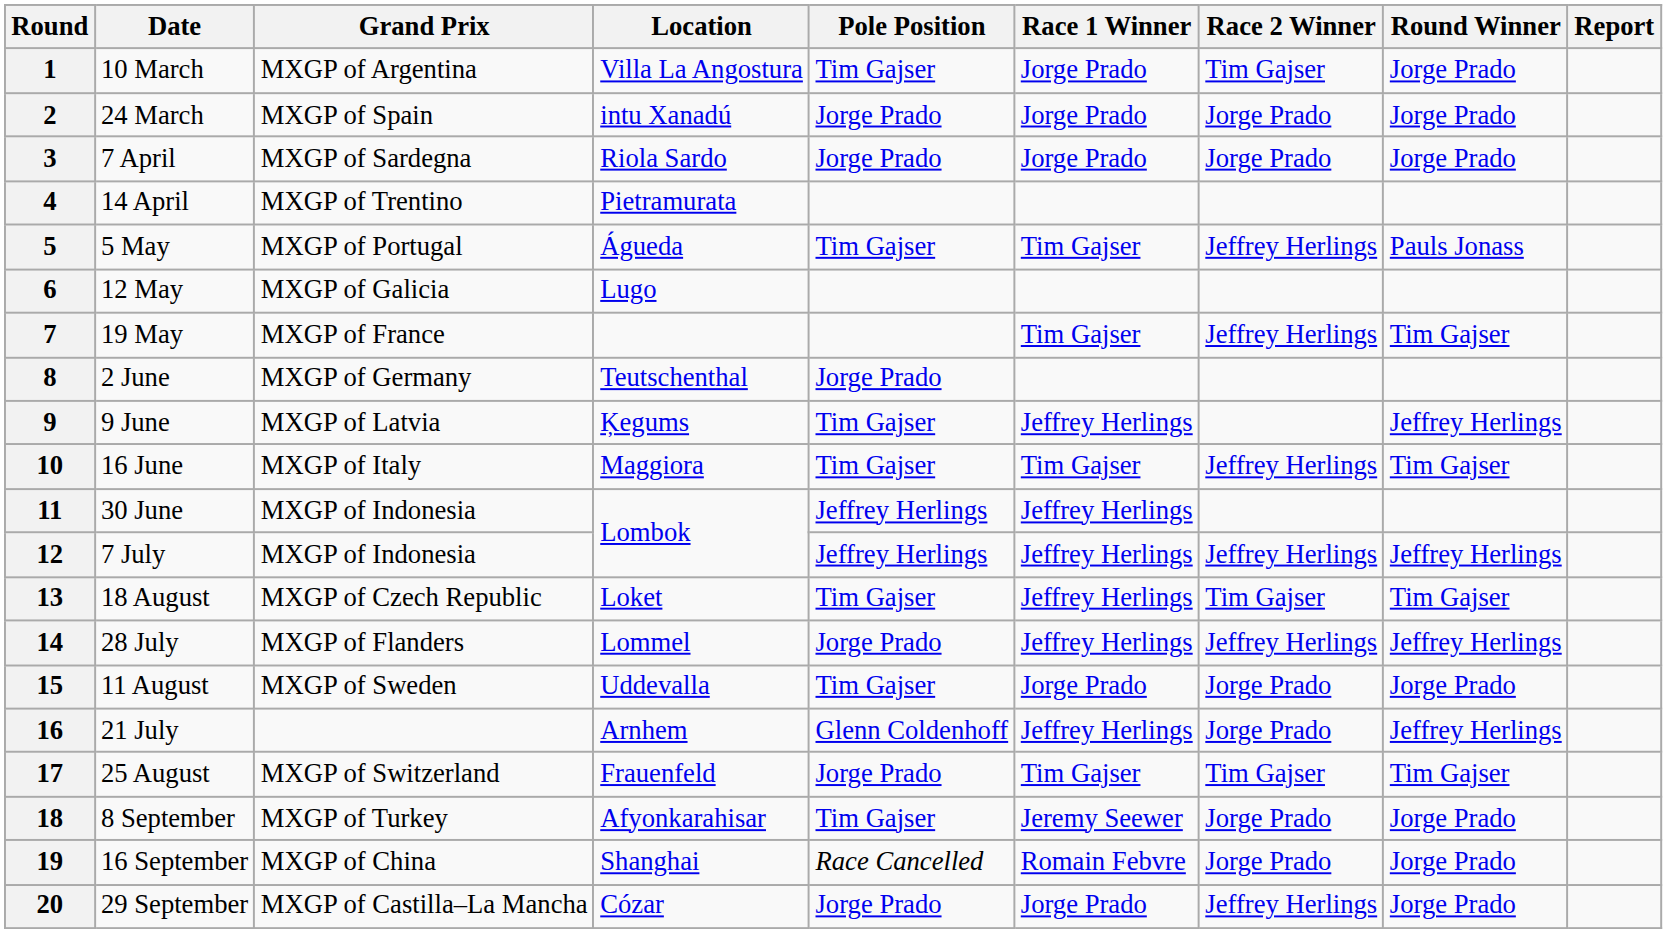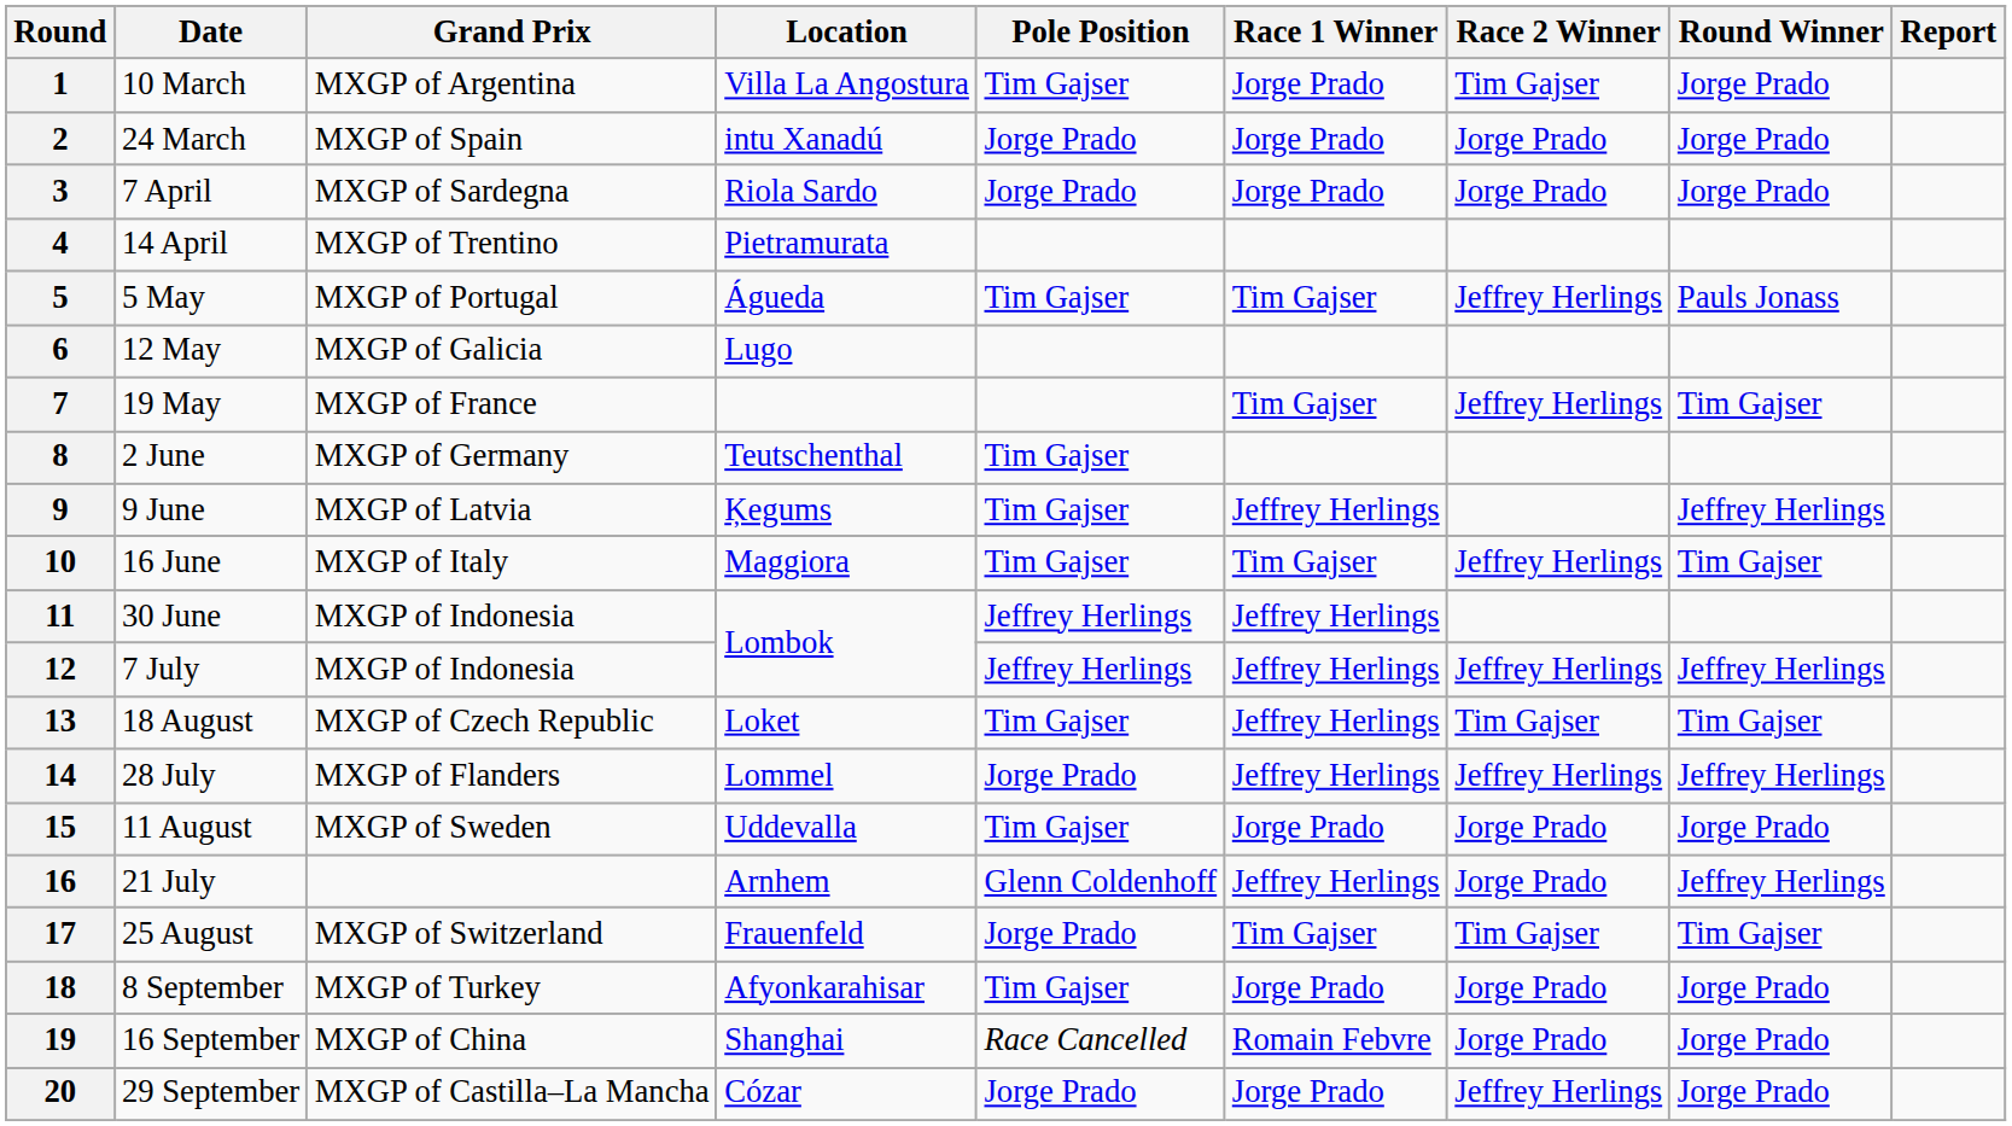 <table class="wikitable" style="font-size: 85%;">
 <tr>
 <th>Round</th>
 <th>Date</th>
 <th>Grand Prix</th>
 <th>Location</th>
 <th>Pole Position</th>
 <th>Race 1 Winner</th>
 <th>Race 2 Winner</th>
 <th>Round Winner</th>
 <th>Report</th>
 </tr>
 <tr>
 <th>1</th>
 <td>10 March</td>
 <td> MXGP of Argentina</td>
 <td><a href='#'>Villa La Angostura</a></td>
 <td> <a href='#'>Tim Gajser</a></td>
 <td> <a href='#'>Jorge Prado</a></td>
 <td> <a href='#'>Tim Gajser</a></td>
 <td> <a href='#'>Jorge Prado</a></td>
 <td></td>
 </tr>
 <tr>
 <th>2</th>
 <td>24 March</td>
 <td> MXGP of Spain</td>
 <td><a href='#'>intu Xanadú</a></td>
 <td> <a href='#'>Jorge Prado</a></td>
 <td> <a href='#'>Jorge Prado</a></td>
 <td> <a href='#'>Jorge Prado</a></td>
 <td> <a href='#'>Jorge Prado</a></td>
 <td></td>
 </tr>
 <tr>
 <th>3</th>
 <td>7 April</td>
 <td> MXGP of Sardegna</td>
 <td><a href='#'>Riola Sardo</a></td>
 <td> <a href='#'>Jorge Prado</a></td>
 <td> <a href='#'>Jorge Prado</a></td>
 <td> <a href='#'>Jorge Prado</a></td>
 <td> <a href='#'>Jorge Prado</a></td>
 <td></td>
 </tr>
 <tr>
 <th>4</th>
 <td>14 April</td>
 <td> MXGP of Trentino</td>
 <td><a href='#'>Pietramurata</a></td>
 <td></td>
 <td></td>
 <td></td>
 <td></td>
 <td></td>
 </tr>
 <tr>
 <th>5</th>
 <td>5 May</td>
 <td> MXGP of Portugal</td>
 <td><a href='#'>Águeda</a></td>
 <td> <a href='#'>Tim Gajser</a></td>
 <td> <a href='#'>Tim Gajser</a></td>
 <td> <a href='#'>Jeffrey Herlings</a></td>
 <td> <a href='#'>Pauls Jonass</a></td>
 <td></td>
 </tr>
 <tr>
 <th>6</th>
 <td>12 May</td>
 <td> MXGP of Galicia</td>
 <td><a href='#'>Lugo</a></td>
 <td></td>
 <td></td>
 <td></td>
 <td></td>
 <td></td>
 </tr>
 <tr>
 <th>7</th>
 <td>19 May</td>
 <td> MXGP of France</td>
 <td></td>
 <td></td>
 <td> <a href='#'>Tim Gajser</a></td>
 <td> <a href='#'>Jeffrey Herlings</a></td>
 <td> <a href='#'>Tim Gajser</a></td>
 <td></td>
 </tr>
 <tr>
 <th>8</th>
 <td>2 June</td>
 <td> MXGP of Germany</td>
 <td><a href='#'>Teutschenthal</a></td>
-<td> <a href='#'>Jorge Prado</a></td>
+<td> <a href='#'>Tim Gajser</a></td>
 <td></td>
 <td></td>
 <td></td>
 <td></td>
 </tr>
 <tr>
 <th>9</th>
 <td>9 June</td>
 <td> MXGP of Latvia</td>
 <td><a href='#'>Ķegums</a></td>
 <td> <a href='#'>Tim Gajser</a></td>
 <td> <a href='#'>Jeffrey Herlings</a></td>
 <td></td>
 <td> <a href='#'>Jeffrey Herlings</a></td>
 <td></td>
 </tr>
 <tr>
 <th>10</th>
 <td>16 June</td>
 <td> MXGP of Italy</td>
 <td><a href='#'>Maggiora</a></td>
 <td> <a href='#'>Tim Gajser</a></td>
 <td> <a href='#'>Tim Gajser</a></td>
 <td> <a href='#'>Jeffrey Herlings</a></td>
 <td> <a href='#'>Tim Gajser</a></td>
 <td></td>
 </tr>
 <tr>
 <th>11</th>
 <td>30 June</td>
 <td> MXGP of Indonesia</td>
 <td rowspan="2"><a href='#'>Lombok</a></td>
 <td> <a href='#'>Jeffrey Herlings</a></td>
 <td> <a href='#'>Jeffrey Herlings</a></td>
 <td></td>
 <td></td>
 <td></td>
 </tr>
 <tr>
 <th>12</th>
 <td>7 July</td>
 <td> MXGP of Indonesia</td>
 <td> <a href='#'>Jeffrey Herlings</a></td>
 <td> <a href='#'>Jeffrey Herlings</a></td>
 <td> <a href='#'>Jeffrey Herlings</a></td>
 <td> <a href='#'>Jeffrey Herlings</a></td>
 <td></td>
 </tr>
 <tr>
 <th>13</th>
 <td>18 August</td>
 <td> MXGP of Czech Republic</td>
 <td><a href='#'>Loket</a></td>
 <td> <a href='#'>Tim Gajser</a></td>
 <td> <a href='#'>Jeffrey Herlings</a></td>
 <td> <a href='#'>Tim Gajser</a></td>
 <td> <a href='#'>Tim Gajser</a></td>
 <td></td>
 </tr>
 <tr>
 <th>14</th>
 <td>28 July</td>
 <td> MXGP of Flanders</td>
 <td><a href='#'>Lommel</a></td>
 <td> <a href='#'>Jorge Prado</a></td>
 <td> <a href='#'>Jeffrey Herlings</a></td>
 <td> <a href='#'>Jeffrey Herlings</a></td>
 <td> <a href='#'>Jeffrey Herlings</a></td>
 <td></td>
 </tr>
 <tr>
 <th>15</th>
 <td>11 August</td>
 <td> MXGP of Sweden</td>
 <td><a href='#'>Uddevalla</a></td>
 <td> <a href='#'>Tim Gajser</a></td>
 <td> <a href='#'>Jorge Prado</a></td>
 <td> <a href='#'>Jorge Prado</a></td>
 <td> <a href='#'>Jorge Prado</a></td>
 <td></td>
 </tr>
 <tr>
 <th>16</th>
 <td>21 July</td>
 <td></td>
 <td><a href='#'>Arnhem</a></td>
 <td> <a href='#'>Glenn Coldenhoff</a></td>
 <td> <a href='#'>Jeffrey Herlings</a></td>
 <td> <a href='#'>Jorge Prado</a></td>
 <td> <a href='#'>Jeffrey Herlings</a></td>
 <td></td>
 </tr>
 <tr>
 <th>17</th>
 <td>25 August</td>
 <td> MXGP of Switzerland</td>
 <td><a href='#'>Frauenfeld</a></td>
 <td> <a href='#'>Jorge Prado</a></td>
 <td> <a href='#'>Tim Gajser</a></td>
 <td> <a href='#'>Tim Gajser</a></td>
 <td> <a href='#'>Tim Gajser</a></td>
 <td></td>
 </tr>
 <tr>
 <th>18</th>
 <td>8 September</td>
 <td> MXGP of Turkey</td>
 <td><a href='#'>Afyonkarahisar</a></td>
 <td> <a href='#'>Tim Gajser</a></td>
-<td> <a href='#'>Jeremy Seewer</a></td>
+<td> <a href='#'>Jorge Prado</a></td>
 <td> <a href='#'>Jorge Prado</a></td>
 <td> <a href='#'>Jorge Prado</a></td>
 <td></td>
 </tr>
 <tr>
 <th>19</th>
 <td>16 September</td>
 <td> MXGP of China</td>
 <td><a href='#'>Shanghai</a></td>
 <td><em>Race Cancelled</em></td>
 <td> <a href='#'>Romain Febvre</a></td>
 <td> <a href='#'>Jorge Prado</a></td>
 <td> <a href='#'>Jorge Prado</a></td>
 <td></td>
 </tr>
 <tr>
 <th>20</th>
 <td>29 September</td>
 <td> MXGP of Castilla–La Mancha</td>
 <td><a href='#'>Cózar</a></td>
 <td> <a href='#'>Jorge Prado</a></td>
 <td> <a href='#'>Jorge Prado</a></td>
 <td> <a href='#'>Jeffrey Herlings</a></td>
 <td> <a href='#'>Jorge Prado</a></td>
 <td></td>
 </tr>
 </table>
